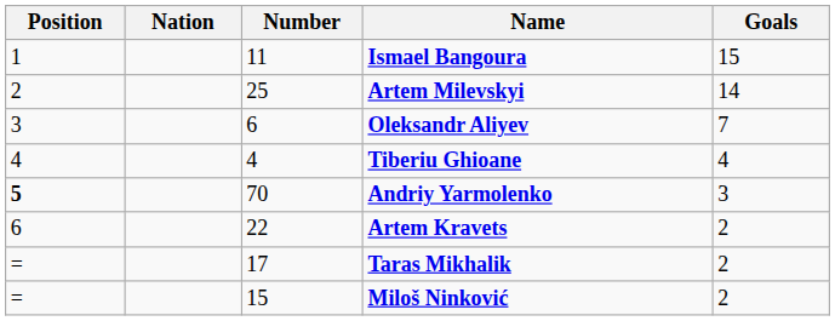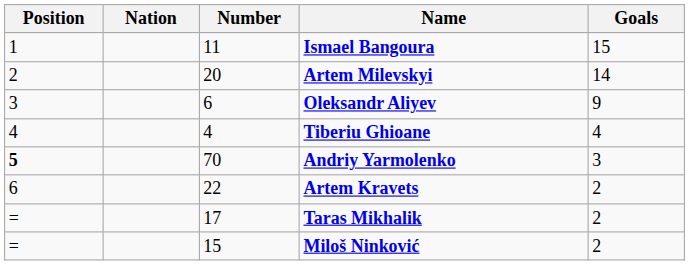 <table class="wikitable" sortable">
 <tr>
 <th width=10%>Position</th>
 <th width=10%>Nation</th>
 <th width=10%>Number</th>
 <th width=30%>Name</th>
 <th width=10%>Goals</th>
 </tr>
 <tr>
 <td align=centre>1</td>
 <td align=centre></td>
 <td align=centre>11</td>
 <td><strong><a href='#'>Ismael Bangoura</a></strong></td>
 <td align=centre>15</td>
 </tr>
 <tr>
 <td align=centre>2</td>
 <td align=centre></td>
-<td align=centre>25</td>
+<td align=centre>20</td>
 <td><strong><a href='#'>Artem Milevskyi</a></strong></td>
 <td align=centre>14</td>
 </tr>
 <tr>
 <td align=centre>3</td>
 <td align=centre></td>
 <td align=centre>6</td>
 <td><strong><a href='#'>Oleksandr Aliyev</a></strong></td>
-<td align=centre>7</td>
+<td align=centre>9</td>
 </tr>
 <tr>
 <td align=centre>4</td>
 <td align=centre></td>
 <td align=centre>4</td>
 <td><strong><a href='#'>Tiberiu Ghioane</a></strong></td>
 <td align=centre>4</td>
 </tr>
 <tr>
 <td align=centre><strong>5</strong></td>
 <td align=centre></td>
 <td align=centre>70</td>
 <td><strong><a href='#'>Andriy Yarmolenko</a></strong></td>
 <td align=centre>3</td>
 </tr>
 <tr>
 <td align=centre>6</td>
 <td align=centre></td>
 <td align=centre>22</td>
 <td><strong><a href='#'>Artem Kravets</a></strong></td>
 <td align=centre>2</td>
 </tr>
 <tr>
 <td align=centre>=</td>
 <td align=centre></td>
 <td align=centre>17</td>
 <td><strong><a href='#'>Taras Mikhalik</a></strong></td>
 <td align=centre>2</td>
 </tr>
 <tr>
 <td align=centre>=</td>
 <td align=centre></td>
 <td align=centre>15</td>
 <td><strong><a href='#'>Miloš Ninković</a></strong></td>
 <td align=centre>2</td>
 </tr>
 </table>
